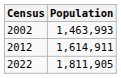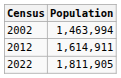 <table class="wikitable sortable">
 <tr>
 <th>Census</th>
 <th>Population</th>
 </tr>
 <tr>
 <td>2002</td>
-<td style="text-align:right;">1,463,993</td>
+<td style="text-align:right;">1,463,994</td>
 </tr>
 <tr>
 <td>2012</td>
 <td style="text-align:right;">1,614,911</td>
 </tr>
 <tr>
 <td>2022</td>
 <td style="text-align:right;">1,811,905</td>
 </tr>
 </table>
